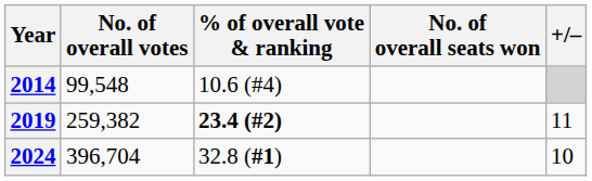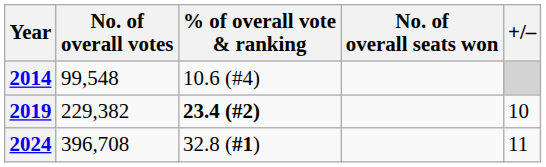 <table class=wikitable>
 <tr>
 <th>Year</th>
 <th>No. of<br>overall votes</th>
 <th>% of overall vote<br> & ranking</th>
 <th>No. of<br>overall seats won</th>
 <th>+/–</th>
 </tr>
 <tr>
 <th><a href='#'>2014</a></th>
 <td>99,548</td>
 <td>10.6 (#4)</td>
 <td></td>
 <td style="background:lightgrey;"></td>
 </tr>
 <tr>
 <th><a href='#'>2019</a></th>
-<td>259,382</td>
+<td>229,382</td>
 <td><strong>23.4 (#2)</strong></td>
+<td></td>
+<td> 10</td>
+</tr>
+<tr>
+<th><a href='#'>2024</a></th>
+<td>396,708</td>
+<td>32.8 (<strong>#1</strong>)</td>
 <td></td>
 <td> 11</td>
 </tr>
-<tr>
-<th><a href='#'>2024</a></th>
-<td>396,704</td>
-<td>32.8 (<strong>#1</strong>)</td>
-<td></td>
-<td> 10</td>
-</tr>
 </table>
